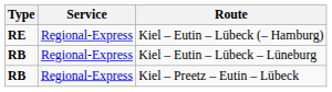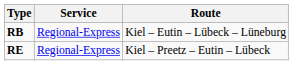 <table class="wikitable">
 <tr>
 <th>Type</th>
 <th>Service</th>
 <th>Route</th>
 </tr>
 <tr>
-<td><strong>RE</strong></td>
-<td><a href='#'>Regional-Express</a></td>
-<td>Kiel – Eutin – Lübeck (– Hamburg)</td>
-</tr>
-<tr>
 <td><strong>RB</strong></td>
 <td><a href='#'>Regional-Express</a></td>
 <td>Kiel – Eutin – Lübeck – Lüneburg</td>
 </tr>
 <tr>
-<td><strong>RB</strong></td>
+<td><strong>RE</strong></td>
 <td><a href='#'>Regional-Express</a></td>
 <td>Kiel – Preetz – Eutin – Lübeck</td>
 </tr>
 </table>
